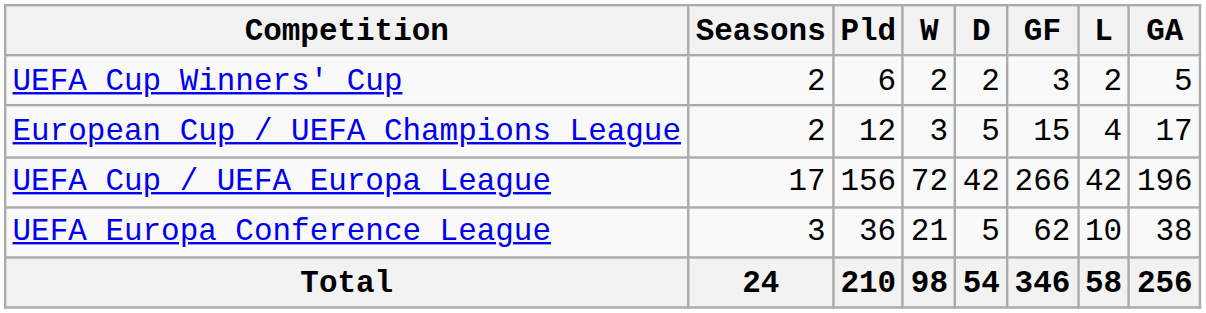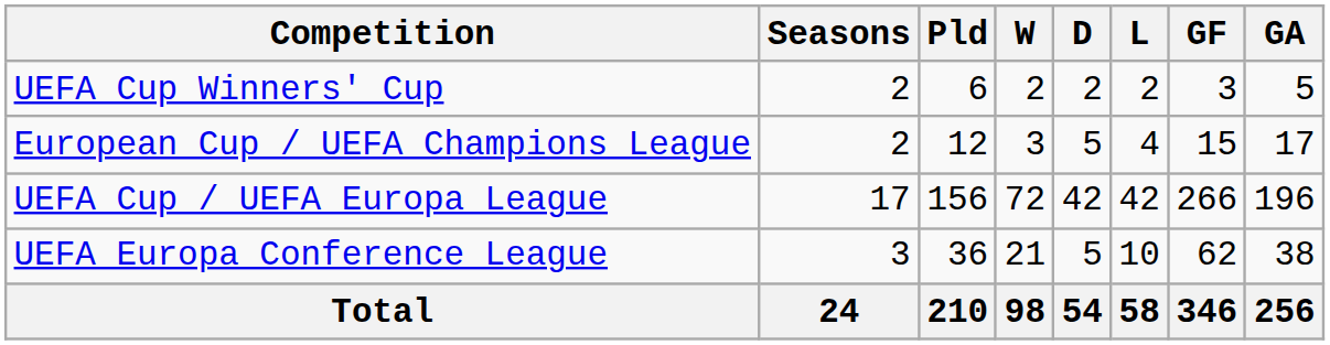 <table class="wikitable sortable" style="text-align:right">
 <tr>
 <th>Competition</th>
 <th>Seasons</th>
 <th>Pld</th>
 <th>W</th>
 <th>D</th>
+<th>L</th>
 <th>GF</th>
-<th>L</th>
 <th>GA</th>
 </tr>
 <tr>
 <td align=left><a href='#'>UEFA Cup Winners' Cup</a></td>
 <td>2</td>
 <td>6</td>
 <td>2</td>
 <td>2</td>
+<td>2</td>
 <td>3</td>
-<td>2</td>
 <td>5</td>
 </tr>
 <tr>
 <td align=left><a href='#'>European Cup / UEFA Champions League</a></td>
 <td>2</td>
 <td>12</td>
 <td>3</td>
 <td>5</td>
+<td>4</td>
 <td>15</td>
-<td>4</td>
 <td>17</td>
 </tr>
 <tr>
 <td align=left><a href='#'>UEFA Cup / UEFA Europa League</a></td>
 <td>17</td>
 <td>156</td>
 <td>72</td>
 <td>42</td>
+<td>42</td>
 <td>266</td>
-<td>42</td>
 <td>196</td>
 </tr>
 <tr>
 <td align=left><a href='#'>UEFA Europa Conference League</a></td>
 <td>3</td>
 <td>36</td>
 <td>21</td>
 <td>5</td>
+<td>10</td>
 <td>62</td>
-<td>10</td>
 <td>38</td>
 </tr>
 <tr>
 <th>Total</th>
 <th>24</th>
 <th>210</th>
 <th>98</th>
 <th>54</th>
+<th>58</th>
 <th>346</th>
-<th>58</th>
 <th>256</th>
 </tr>
 </table>
